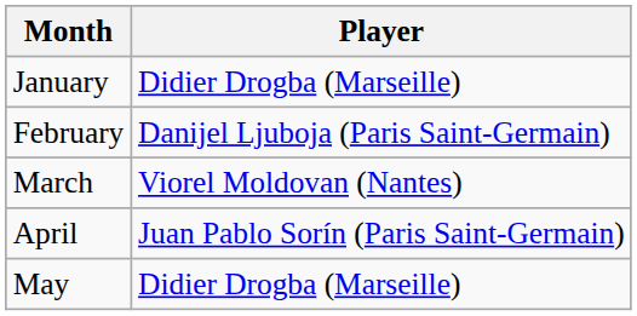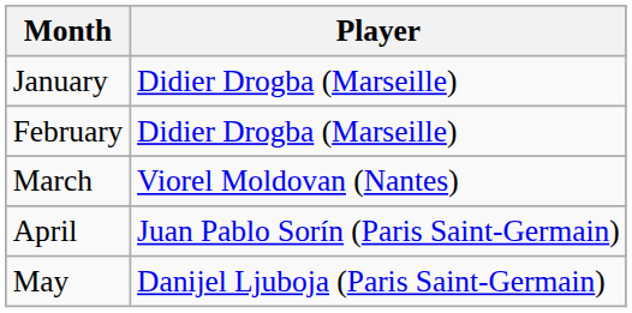 <table class="wikitable" style="font-size:95%">
 <tr>
 <th>Month</th>
 <th>Player</th>
 </tr>
 <tr --->
 <td>January</td>
 <td> <a href='#'>Didier Drogba</a> (<a href='#'>Marseille</a>)</td>
 </tr>
 <tr>
 <td>February</td>
-<td> <a href='#'>Danijel Ljuboja</a> (<a href='#'>Paris Saint-Germain</a>)</td>
+<td> <a href='#'>Didier Drogba</a> (<a href='#'>Marseille</a>)</td>
 </tr>
 <tr>
 <td>March</td>
 <td> <a href='#'>Viorel Moldovan</a> (<a href='#'>Nantes</a>)</td>
 </tr>
 <tr>
 <td>April</td>
 <td> <a href='#'>Juan Pablo Sorín</a> (<a href='#'>Paris Saint-Germain</a>)</td>
 </tr>
 <tr>
 <td>May</td>
-<td> <a href='#'>Didier Drogba</a> (<a href='#'>Marseille</a>)</td>
+<td> <a href='#'>Danijel Ljuboja</a> (<a href='#'>Paris Saint-Germain</a>)</td>
 </tr>
 </table>
